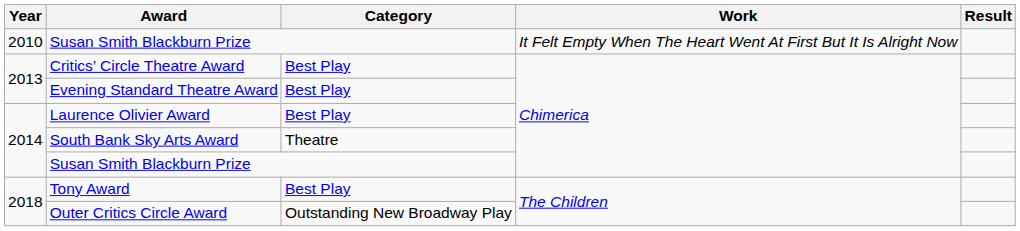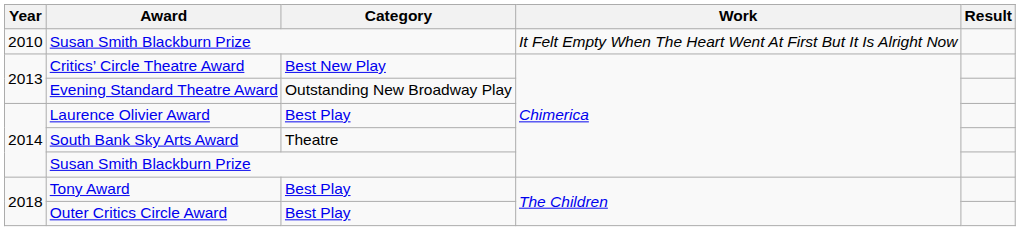 <table class="wikitable sortable">
 <tr>
 <th>Year</th>
 <th>Award</th>
 <th>Category</th>
 <th>Work</th>
 <th>Result</th>
 </tr>
 <tr>
 <td>2010</td>
 <td colspan="2"><a href='#'>Susan Smith Blackburn Prize</a></td>
 <td><em>It Felt Empty When The Heart Went At First But It Is Alright Now</em></td>
 <td></td>
 </tr>
 <tr>
 <td rowspan="2">2013</td>
 <td><a href='#'>Critics’ Circle Theatre Award</a></td>
-<td><a href='#'>Best Play</a></td>
+<td><a href='#'>Best New Play</a></td>
 <td rowspan="5"><em><a href='#'>Chimerica</a></em></td>
 <td></td>
 </tr>
 <tr>
 <td><a href='#'>Evening Standard Theatre Award</a></td>
-<td><a href='#'>Best Play</a></td>
+<td>Outstanding New Broadway Play</td>
 <td></td>
 </tr>
 <tr>
 <td rowspan="3">2014</td>
 <td><a href='#'>Laurence Olivier Award</a></td>
 <td><a href='#'>Best Play</a></td>
 <td></td>
 </tr>
 <tr>
 <td><a href='#'>South Bank Sky Arts Award</a></td>
 <td>Theatre</td>
 <td></td>
 </tr>
 <tr>
 <td colspan="2"><a href='#'>Susan Smith Blackburn Prize</a></td>
 <td></td>
 </tr>
 <tr>
 <td rowspan="2">2018</td>
 <td><a href='#'>Tony Award</a></td>
 <td><a href='#'>Best Play</a></td>
 <td rowspan="2"><em><a href='#'>The Children</a></em></td>
 <td></td>
 </tr>
 <tr>
 <td><a href='#'>Outer Critics Circle Award</a></td>
-<td>Outstanding New Broadway Play</td>
+<td><a href='#'>Best Play</a></td>
 <td></td>
 </tr>
 </table>
